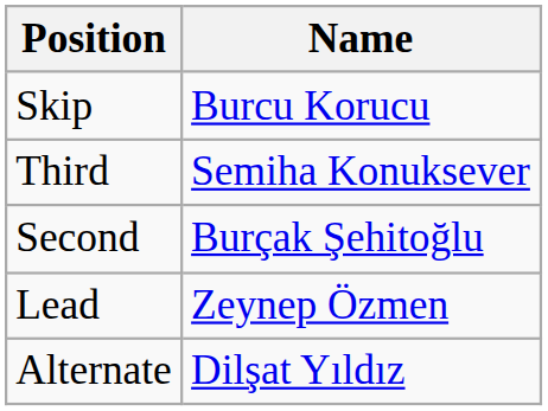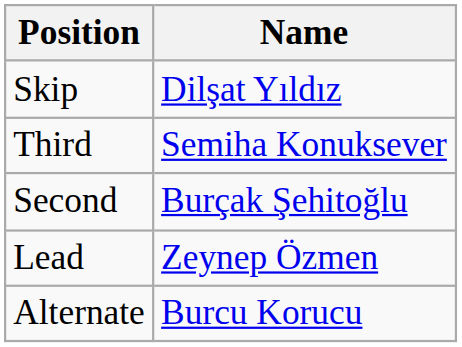 <table class="wikitable sortable">
 <tr>
 <th>Position</th>
 <th>Name</th>
 </tr>
 <tr>
 <td>Skip</td>
-<td><a href='#'>Burcu Korucu</a></td>
+<td><a href='#'>Dilşat Yıldız</a></td>
 </tr>
 <tr>
 <td>Third</td>
 <td><a href='#'>Semiha Konuksever</a></td>
 </tr>
 <tr>
 <td>Second</td>
 <td><a href='#'>Burçak Şehitoğlu</a></td>
 </tr>
 <tr>
 <td>Lead</td>
 <td><a href='#'>Zeynep Özmen</a></td>
 </tr>
 <tr>
 <td>Alternate</td>
-<td><a href='#'>Dilşat Yıldız</a></td>
+<td><a href='#'>Burcu Korucu</a></td>
 </tr>
 </table>
